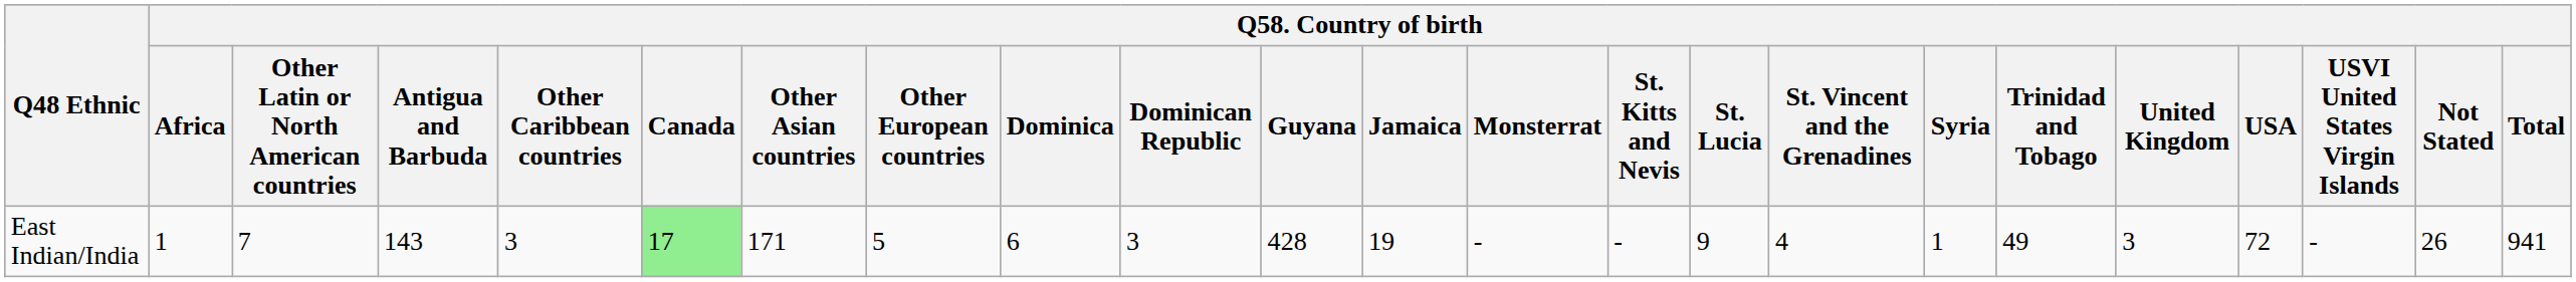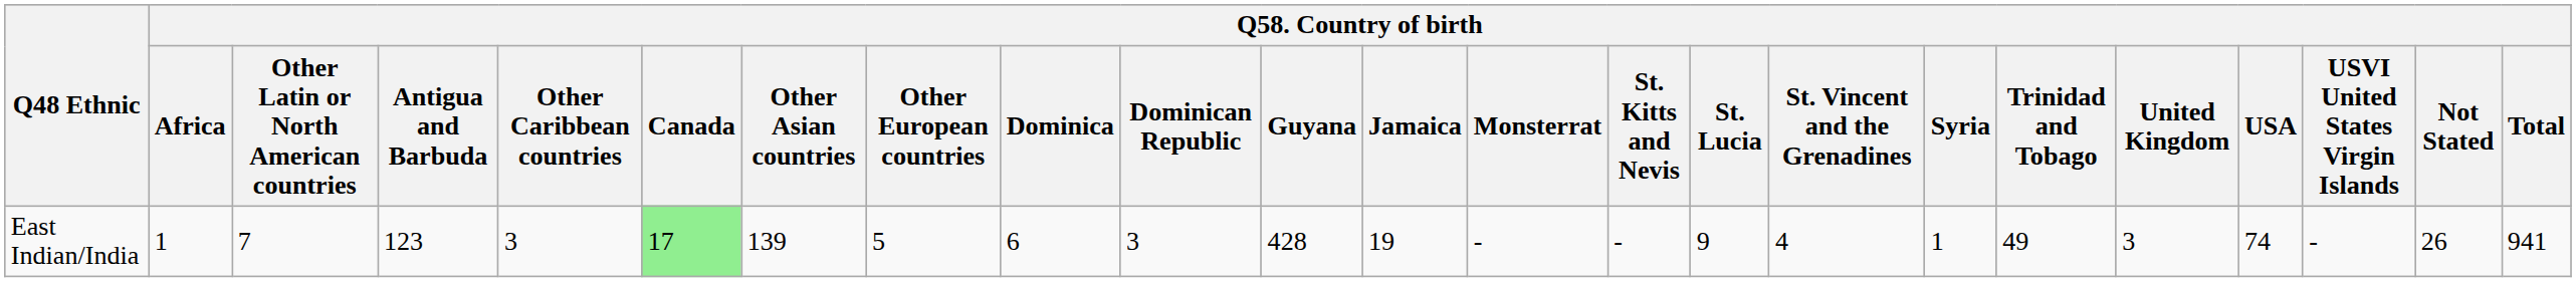 <table class="wikitable sortable mw-collapsible mw-collapsed">
 <tr>
 <th rowspan="2">Q48 Ethnic</th>
 <th colspan="22">Q58. Country of birth</th>
 </tr>
 <tr>
 <th>Africa</th>
 <th>Other Latin or North American countries</th>
 <th>Antigua and Barbuda</th>
 <th>Other Caribbean countries</th>
 <th>Canada</th>
 <th>Other Asian countries</th>
 <th>Other European countries</th>
 <th>Dominica</th>
 <th>Dominican Republic</th>
 <th>Guyana</th>
 <th>Jamaica</th>
 <th>Monsterrat</th>
 <th>St. Kitts and Nevis</th>
 <th>St. Lucia</th>
 <th>St. Vincent and the Grenadines</th>
 <th>Syria</th>
 <th>Trinidad and Tobago</th>
 <th>United Kingdom</th>
 <th>USA</th>
 <th>USVI United States Virgin Islands</th>
 <th>Not Stated</th>
 <th>Total</th>
 </tr>
 <tr>
 <td>East Indian/India</td>
 <td>1</td>
 <td>7</td>
-<td>143</td>
+<td>123</td>
 <td>3</td>
 <td style="background: lightgreen;">17</td>
-<td>171</td>
+<td>139</td>
 <td>5</td>
 <td>6</td>
 <td>3</td>
 <td>428</td>
 <td>19</td>
 <td>-</td>
 <td>-</td>
 <td>9</td>
 <td>4</td>
 <td>1</td>
 <td>49</td>
 <td>3</td>
-<td>72</td>
+<td>74</td>
 <td>-</td>
 <td>26</td>
 <td>941</td>
 </tr>
 </table>
